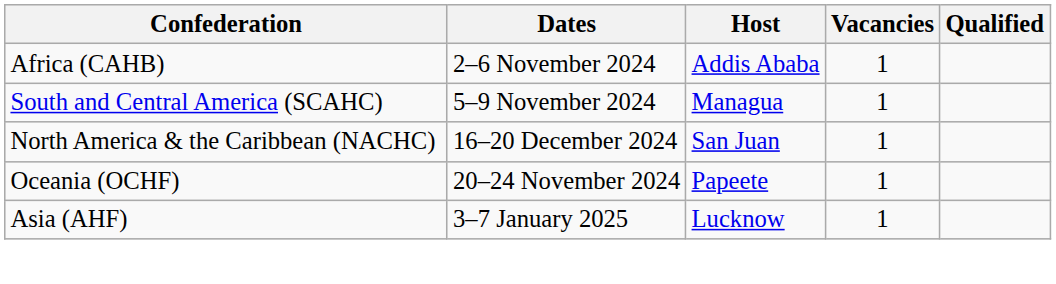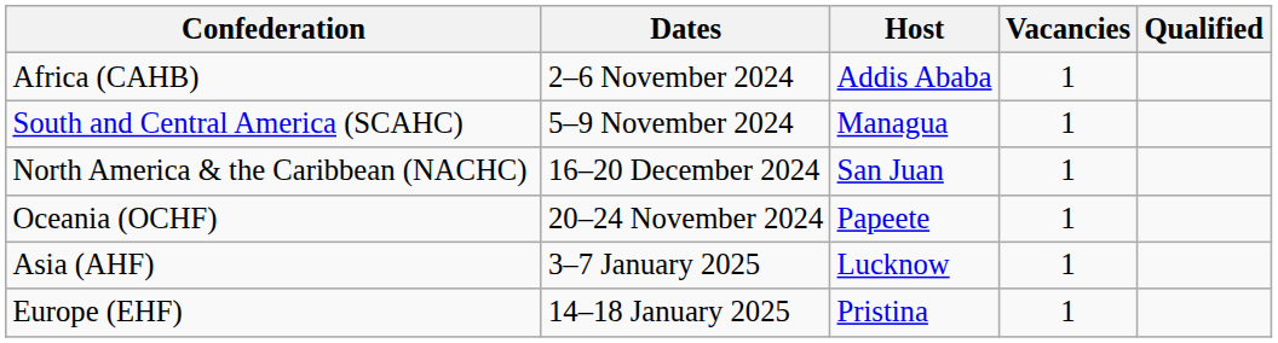 <table class="wikitable">
 <tr>
 <th width=280>Confederation</th>
 <th>Dates</th>
 <th>Host</th>
 <th>Vacancies</th>
 <th>Qualified</th>
 </tr>
 <tr>
 <td>Africa (CAHB)</td>
 <td>2–6 November 2024</td>
 <td> <a href='#'>Addis Ababa</a></td>
 <td align=center>1</td>
 <td></td>
 </tr>
 <tr>
 <td><a href='#'>South and Central America</a> (SCAHC)</td>
 <td>5–9 November 2024</td>
 <td> <a href='#'>Managua</a></td>
 <td align=center>1</td>
 <td></td>
 </tr>
 <tr>
 <td>North America & the Caribbean (NACHC)</td>
 <td>16–20 December 2024</td>
 <td> <a href='#'>San Juan</a></td>
 <td align=center>1</td>
 <td></td>
 </tr>
 <tr>
 <td>Oceania (OCHF)</td>
 <td>20–24 November 2024</td>
 <td> <a href='#'>Papeete</a></td>
 <td align=center>1</td>
 <td></td>
 </tr>
 <tr>
 <td>Asia (AHF)</td>
 <td>3–7 January 2025</td>
 <td> <a href='#'>Lucknow</a></td>
 <td align=center>1</td>
 <td></td>
 </tr>
+<tr>
+<td>Europe (EHF)</td>
+<td>14–18 January 2025</td>
+<td> <a href='#'>Pristina</a></td>
+<td align=center>1</td>
+<td></td>
+</tr>
 </table>
